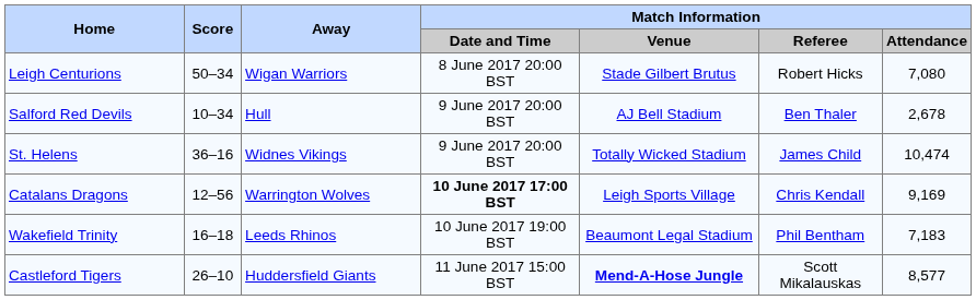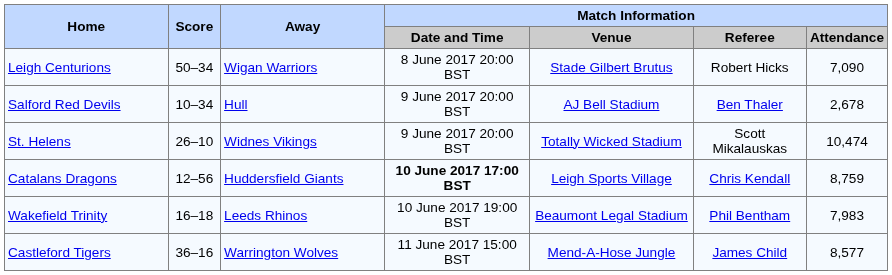 <table border=1 style="border-collapse:collapse; font-size:85%; text-align:center;" cellpadding=3 cellspacing=0 width=100%>
 <tr bgcolor=#C1D8FF>
 <th rowspan=2 width=19%>Home</th>
 <th rowspan=2 width=6%>Score</th>
 <th rowspan=2 width=19%>Away</th>
 <th colspan=6>Match Information</th>
 </tr>
 <tr bgcolor=#CCCCCC>
 <th width=17%>Date and Time</th>
 <th width=19%>Venue</th>
 <th width=13%>Referee</th>
 <th width=7%>Attendance</th>
 </tr>
 <tr bgcolor=#F5FAFF>
 <td align=left> <a href='#'>Leigh Centurions</a></td>
 <td>50–34</td>
 <td align=left> <a href='#'>Wigan Warriors</a></td>
 <td>8 June 2017 20:00 BST</td>
 <td><a href='#'>Stade Gilbert Brutus</a></td>
 <td>Robert Hicks</td>
-<td>7,080</td>
+<td>7,090</td>
 </tr>
 <tr bgcolor=#F5FAFF>
 <td align=left> <a href='#'>Salford Red Devils</a></td>
 <td>10–34</td>
 <td align=left> <a href='#'>Hull</a></td>
 <td>9 June 2017 20:00 BST</td>
 <td><a href='#'>AJ Bell Stadium</a></td>
 <td><a href='#'>Ben Thaler</a></td>
 <td>2,678</td>
 </tr>
 <tr bgcolor=#F5FAFF>
 <td align=left> <a href='#'>St. Helens</a></td>
-<td>36–16</td>
+<td>26–10</td>
 <td align=left> <a href='#'>Widnes Vikings</a></td>
 <td>9 June 2017 20:00 BST</td>
 <td><a href='#'>Totally Wicked Stadium</a></td>
-<td><a href='#'>James Child</a></td>
+<td>Scott Mikalauskas</td>
 <td>10,474</td>
 </tr>
 <tr bgcolor=#F5FAFF>
 <td align=left> <a href='#'>Catalans Dragons</a></td>
 <td>12–56</td>
-<td align=left> <a href='#'>Warrington Wolves</a></td>
+<td align=left> <a href='#'>Huddersfield Giants</a></td>
 <td><strong>10 June 2017 17:00 BST</strong></td>
 <td><a href='#'>Leigh Sports Village</a></td>
 <td><a href='#'>Chris Kendall</a></td>
-<td>9,169</td>
+<td>8,759</td>
 </tr>
 <tr bgcolor=#F5FAFF>
 <td align=left> <a href='#'>Wakefield Trinity</a></td>
 <td>16–18</td>
 <td align=left> <a href='#'>Leeds Rhinos</a></td>
 <td>10 June 2017 19:00 BST</td>
 <td><a href='#'>Beaumont Legal Stadium</a></td>
 <td><a href='#'>Phil Bentham</a></td>
-<td>7,183</td>
+<td>7,983</td>
 </tr>
 <tr bgcolor=#F5FAFF>
 <td align=left> <a href='#'>Castleford Tigers</a></td>
-<td>26–10</td>
-<td align=left> <a href='#'>Huddersfield Giants</a></td>
+<td>36–16</td>
+<td align=left> <a href='#'>Warrington Wolves</a></td>
 <td>11 June 2017 15:00 BST</td>
-<td><strong><a href='#'>Mend-A-Hose Jungle</a></strong></td>
-<td>Scott Mikalauskas</td>
+<td><a href='#'>Mend-A-Hose Jungle</a></td>
+<td><a href='#'>James Child</a></td>
 <td>8,577</td>
 </tr>
 </table>
